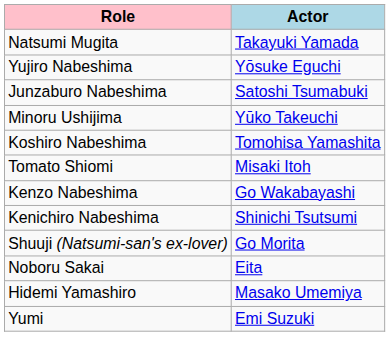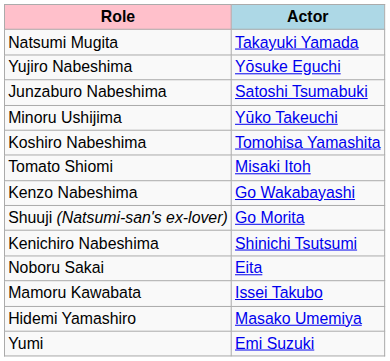 <table class=wikitable>
 <tr>
 <th style="background:Pink">Role</th>
 <th style="background:Lightblue">Actor</th>
 </tr>
 <tr>
 <td>Natsumi Mugita</td>
 <td><a href='#'>Takayuki Yamada</a></td>
 </tr>
 <tr>
 <td>Yujiro Nabeshima</td>
 <td><a href='#'>Yōsuke Eguchi</a></td>
 </tr>
 <tr>
 <td>Junzaburo Nabeshima</td>
 <td><a href='#'>Satoshi Tsumabuki</a></td>
 </tr>
 <tr>
 <td>Minoru Ushijima</td>
 <td><a href='#'>Yūko Takeuchi</a></td>
 </tr>
 <tr>
 <td>Koshiro Nabeshima</td>
 <td><a href='#'>Tomohisa Yamashita</a></td>
 </tr>
 <tr>
 <td>Tomato Shiomi</td>
 <td><a href='#'>Misaki Itoh</a></td>
 </tr>
 <tr>
 <td>Kenzo Nabeshima</td>
 <td><a href='#'>Go Wakabayashi</a></td>
 </tr>
 <tr>
+<td>Shuuji <em>(Natsumi-san's ex-lover)</em></td>
+<td><a href='#'>Go Morita</a></td>
+</tr>
+<tr>
 <td>Kenichiro Nabeshima</td>
 <td><a href='#'>Shinichi Tsutsumi</a></td>
 </tr>
 <tr>
-<td>Shuuji <em>(Natsumi-san's ex-lover)</em></td>
-<td><a href='#'>Go Morita</a></td>
+<td>Noboru Sakai</td>
+<td><a href='#'>Eita</a></td>
 </tr>
 <tr>
-<td>Noboru Sakai</td>
-<td><a href='#'>Eita</a></td>
+<td>Mamoru Kawabata</td>
+<td><a href='#'>Issei Takubo</a></td>
 </tr>
 <tr>
 <td>Hidemi Yamashiro</td>
 <td><a href='#'>Masako Umemiya</a></td>
 </tr>
 <tr>
 <td>Yumi</td>
 <td><a href='#'>Emi Suzuki</a></td>
 </tr>
 </table>
